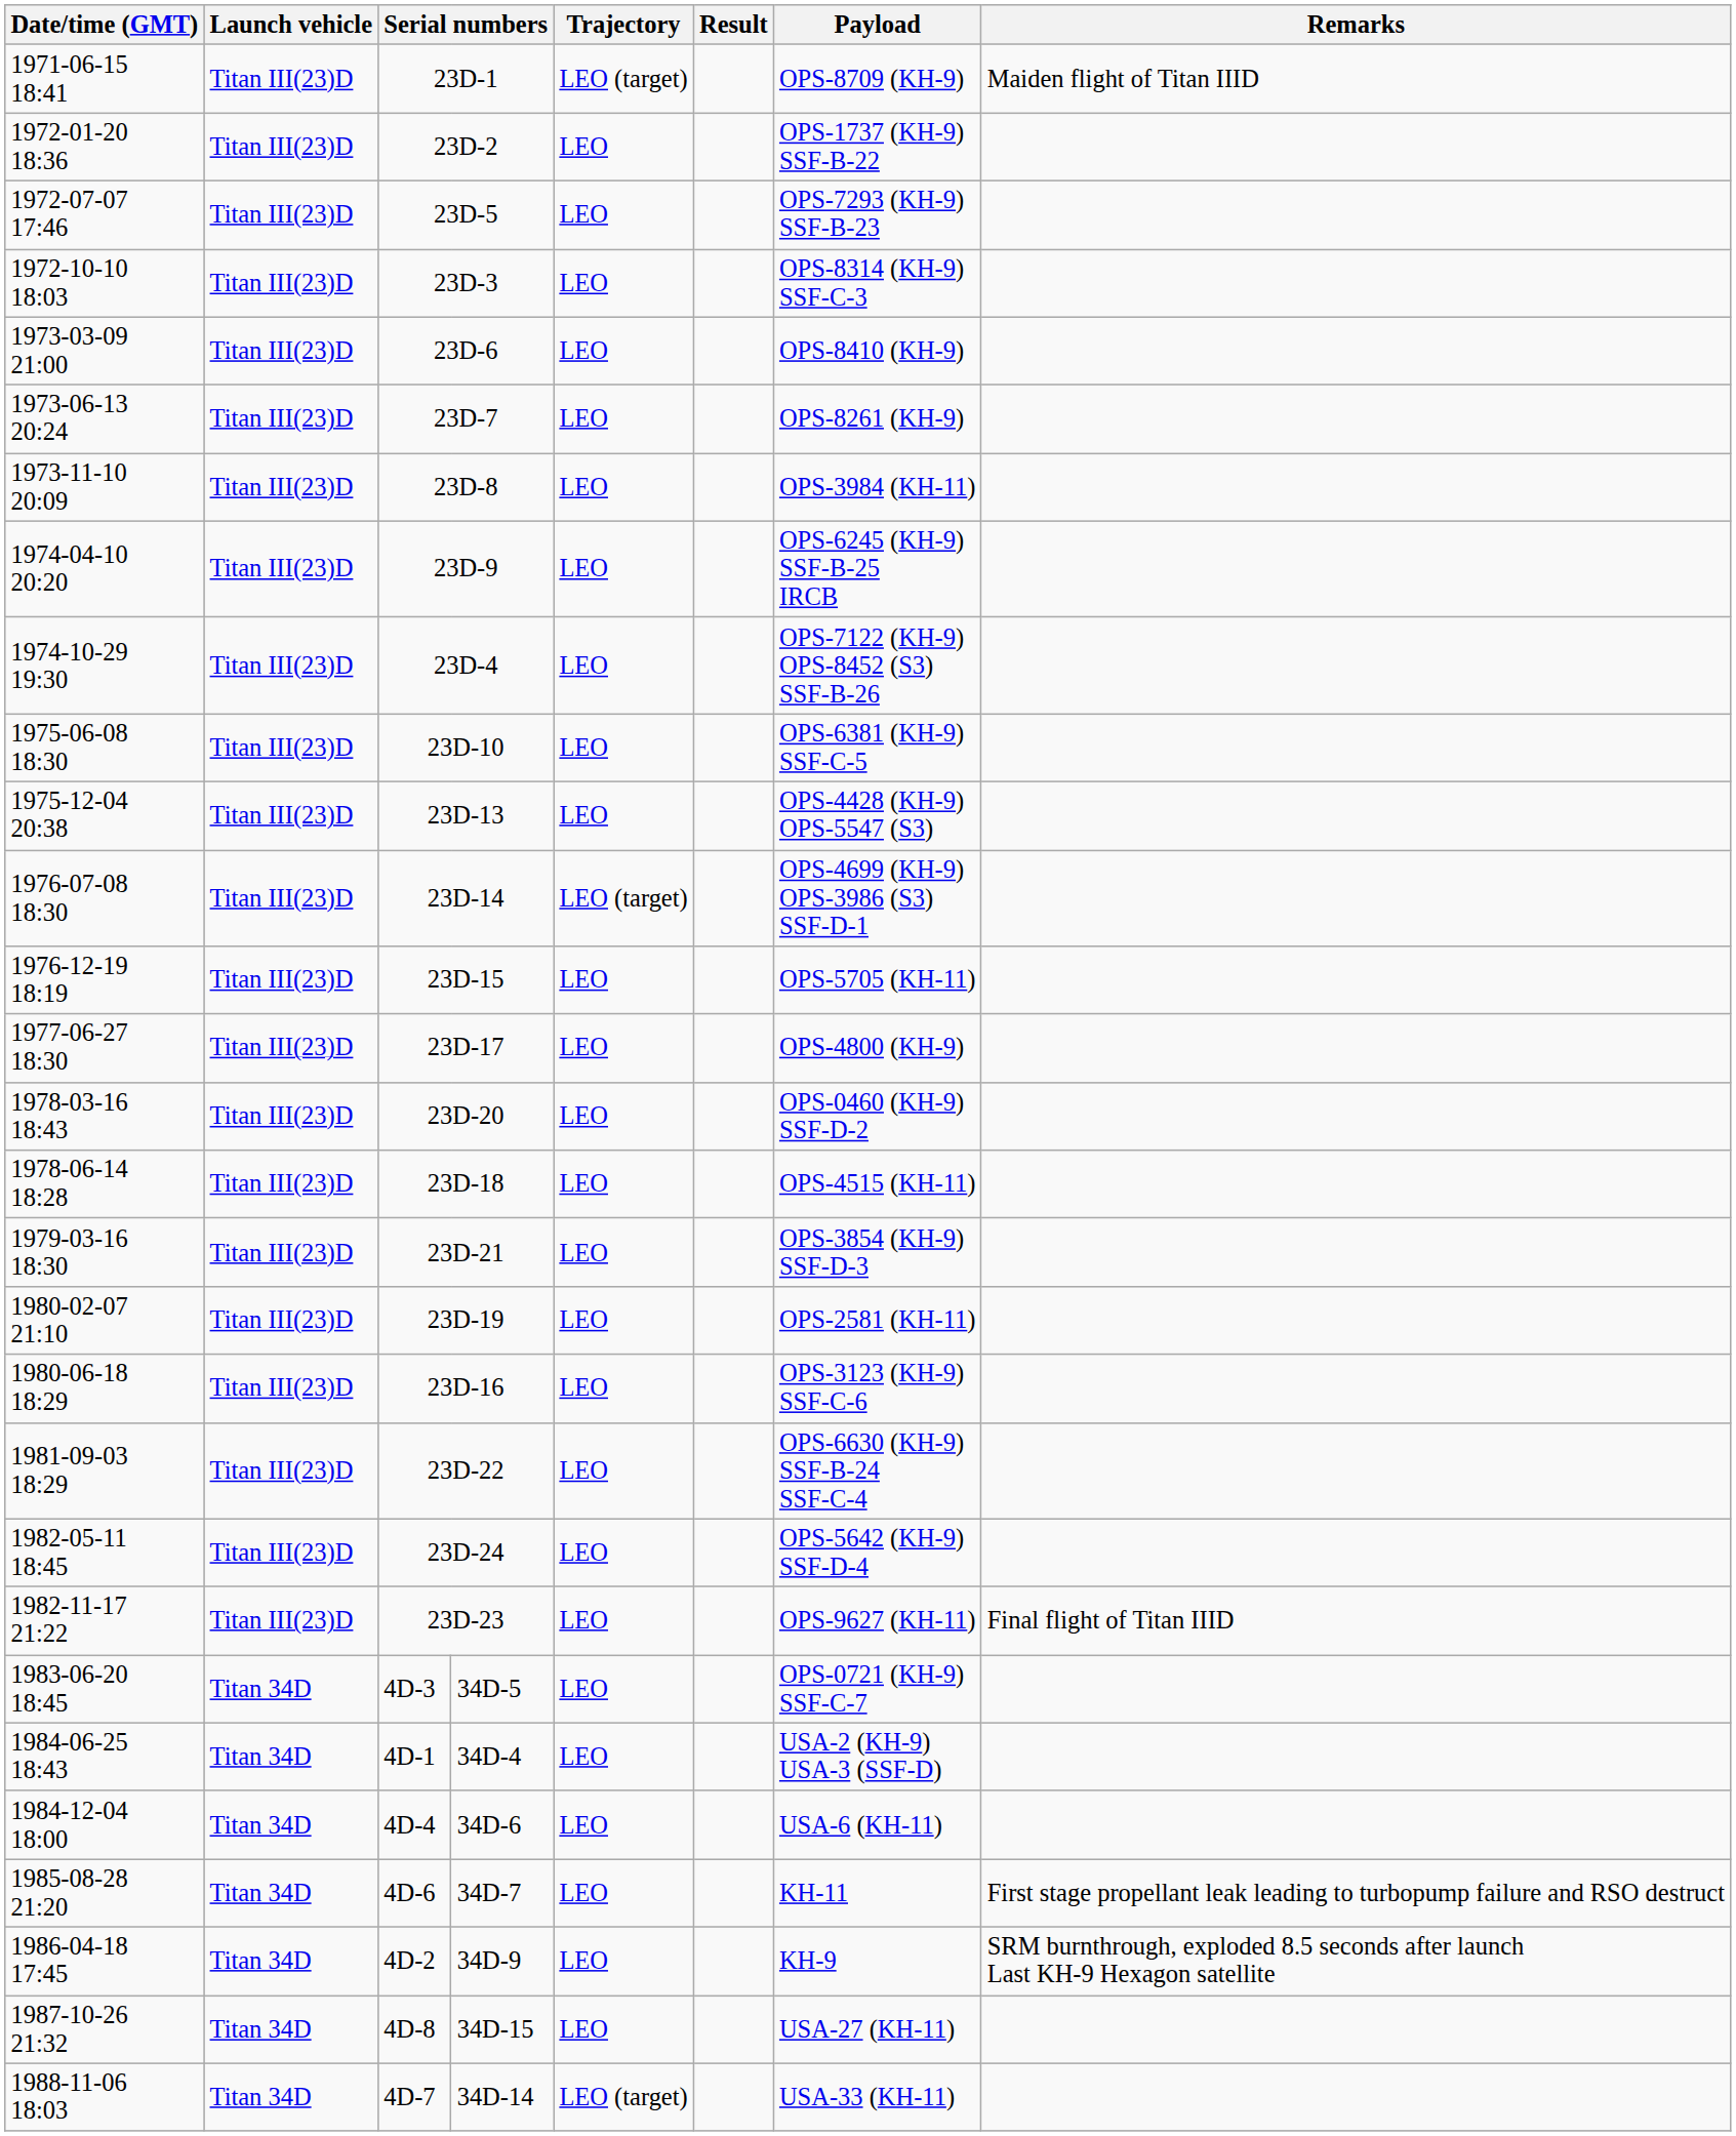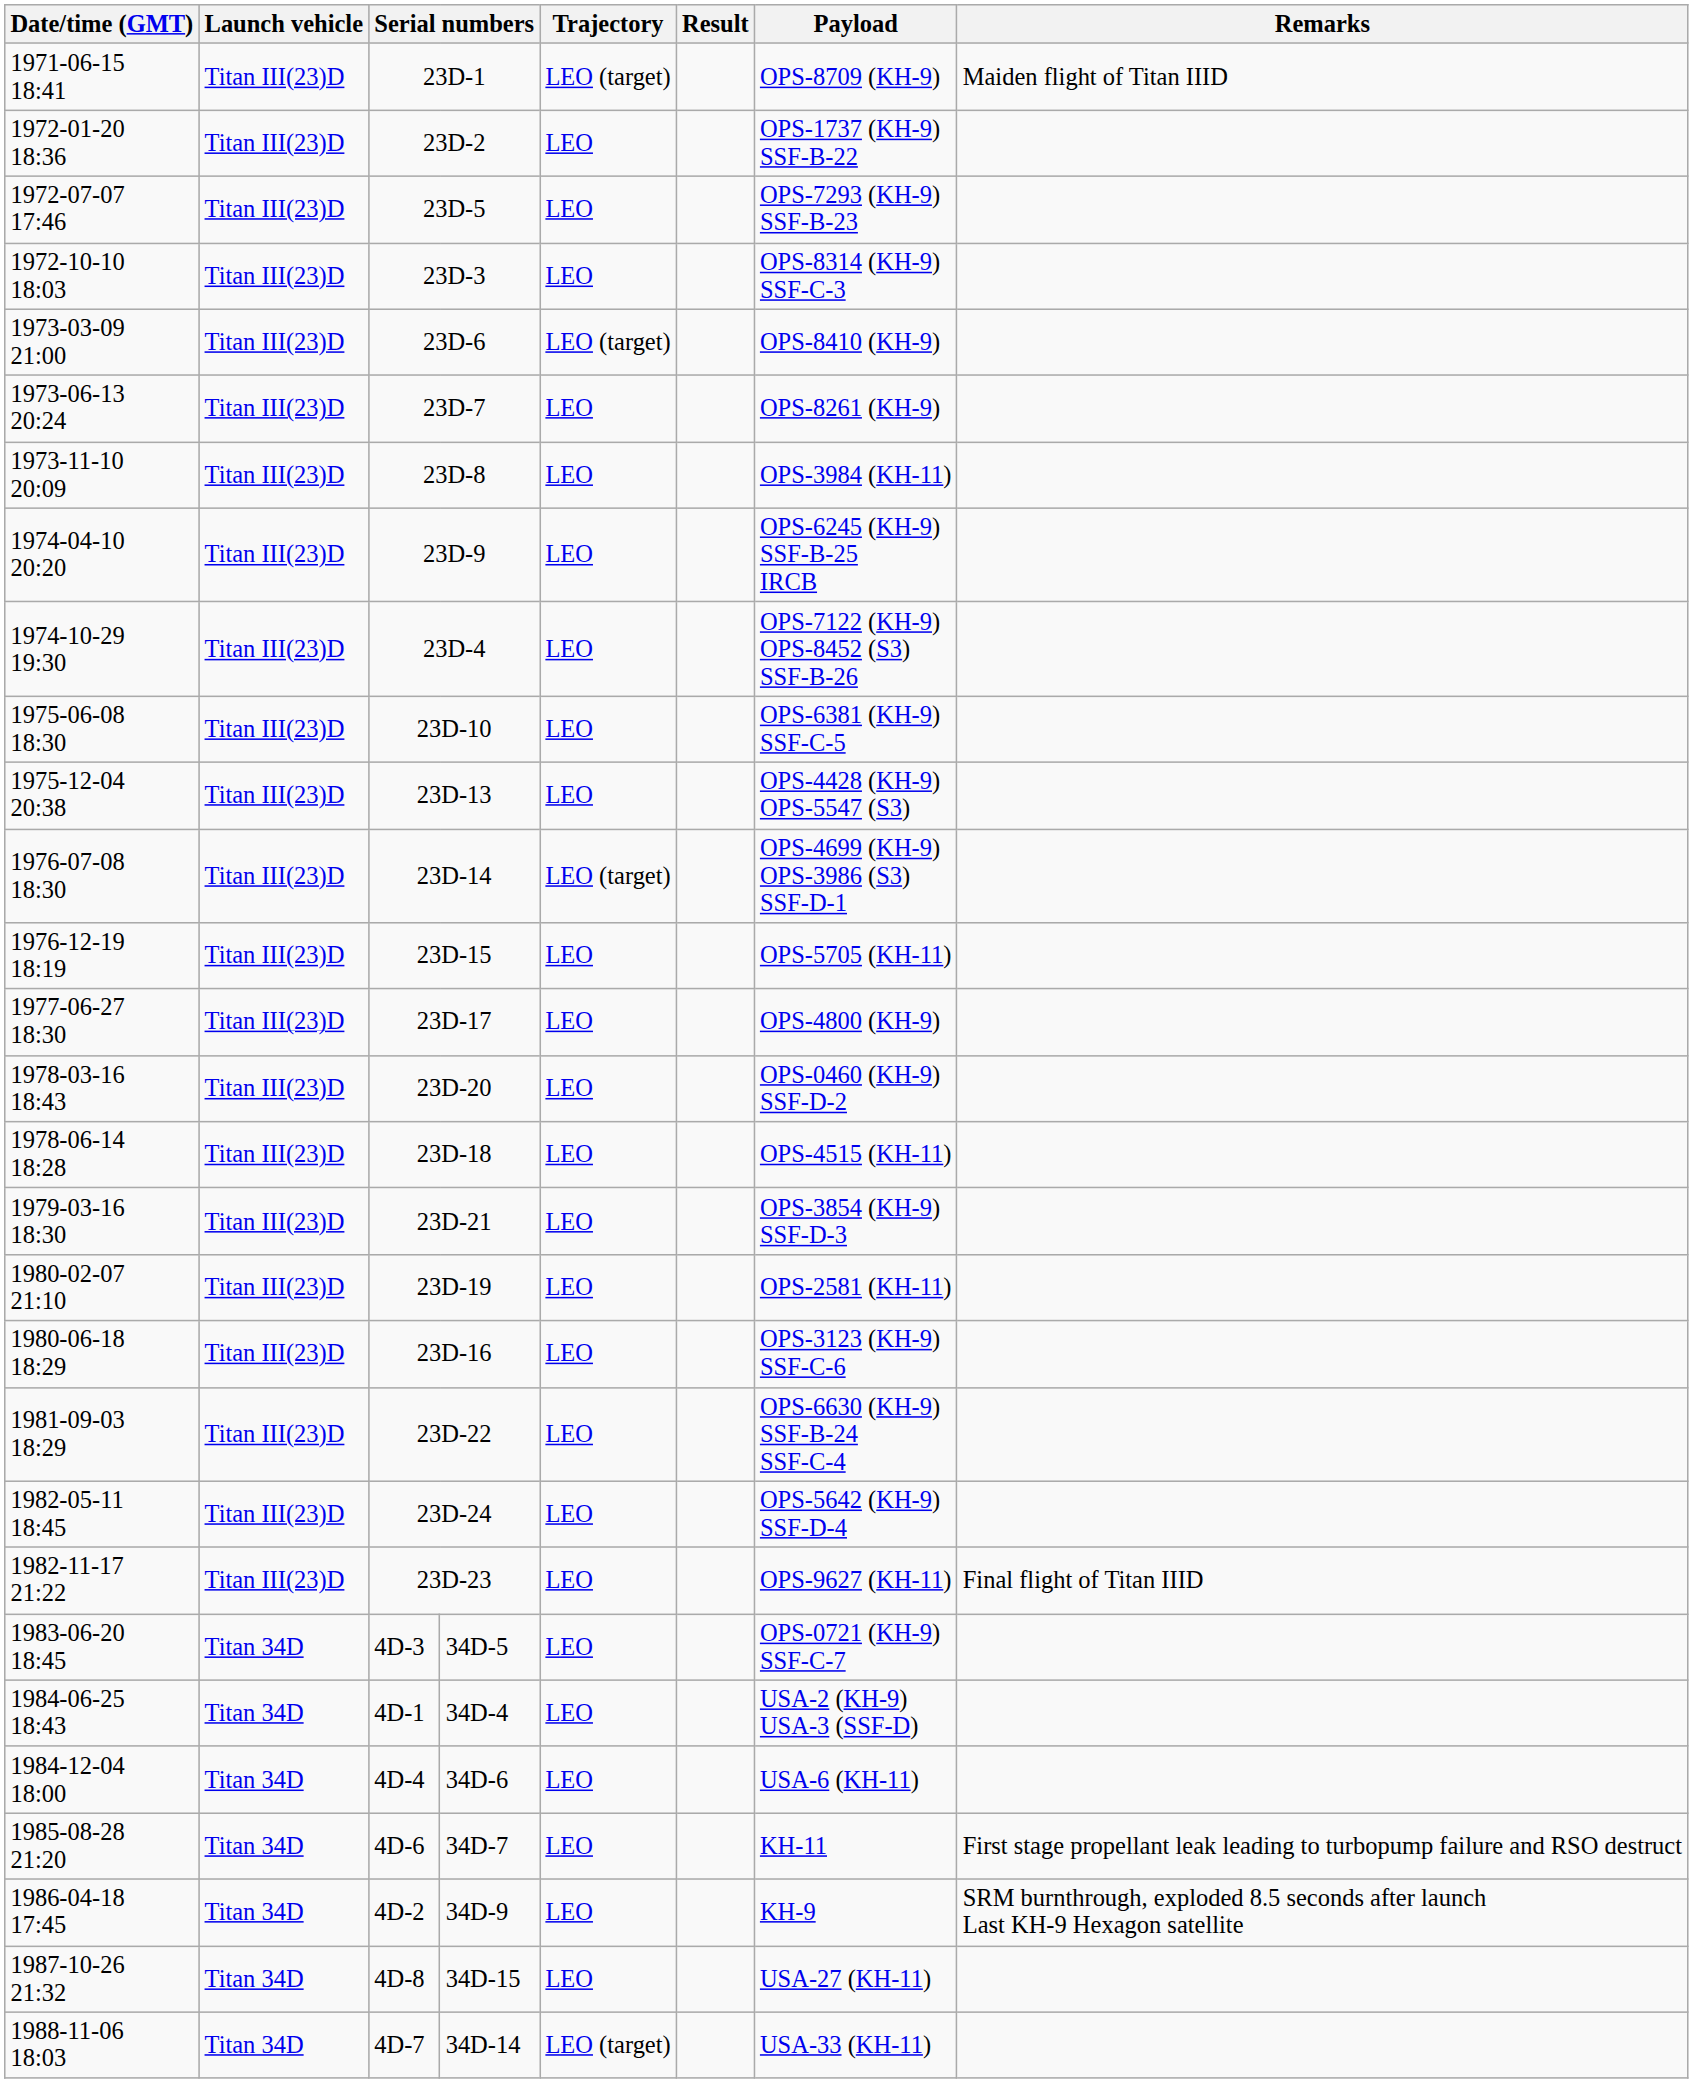 <table class="wikitable sortable mw-collapsible mw-collapsed sticky-header" border="1">
 <tr>
 <th>Date/time (<a href='#'>GMT</a>)</th>
 <th>Launch vehicle</th>
 <th colspan=3>Serial numbers</th>
 <th>Trajectory</th>
 <th>Result</th>
 <th>Payload</th>
 <th>Remarks</th>
 </tr>
 <tr>
 <td>1971-06-15<br>18:41</td>
 <td><a href='#'>Titan III(23)D</a></td>
 <td colspan=3 align=center>23D-1</td>
 <td><a href='#'>LEO</a> (target)</td>
 <td></td>
 <td><a href='#'>OPS-8709</a> (<a href='#'>KH-9</a>)</td>
 <td>Maiden flight of Titan IIID</td>
 </tr>
 <tr>
 <td>1972-01-20<br>18:36</td>
 <td><a href='#'>Titan III(23)D</a></td>
 <td colspan=3 align=center>23D-2</td>
 <td><a href='#'>LEO</a></td>
 <td></td>
 <td><a href='#'>OPS-1737</a> (<a href='#'>KH-9</a>)<br><a href='#'>SSF-B-22</a></td>
 <td></td>
 </tr>
 <tr>
 <td>1972-07-07<br>17:46</td>
 <td><a href='#'>Titan III(23)D</a></td>
 <td colspan=3 align=center>23D-5</td>
 <td><a href='#'>LEO</a></td>
 <td></td>
 <td><a href='#'>OPS-7293</a> (<a href='#'>KH-9</a>)<br><a href='#'>SSF-B-23</a></td>
 <td></td>
 </tr>
 <tr>
 <td>1972-10-10<br>18:03</td>
 <td><a href='#'>Titan III(23)D</a></td>
 <td colspan=3 align=center>23D-3</td>
 <td><a href='#'>LEO</a></td>
 <td></td>
 <td><a href='#'>OPS-8314</a> (<a href='#'>KH-9</a>)<br><a href='#'>SSF-C-3</a></td>
 <td></td>
 </tr>
 <tr>
 <td>1973-03-09<br>21:00</td>
 <td><a href='#'>Titan III(23)D</a></td>
 <td colspan=3 align=center>23D-6</td>
-<td><a href='#'>LEO</a></td>
+<td><a href='#'>LEO</a> (target)</td>
 <td></td>
 <td><a href='#'>OPS-8410</a> (<a href='#'>KH-9</a>)</td>
 <td></td>
 </tr>
 <tr>
 <td>1973-06-13<br>20:24</td>
 <td><a href='#'>Titan III(23)D</a></td>
 <td colspan=3 align=center>23D-7</td>
 <td><a href='#'>LEO</a></td>
 <td></td>
 <td><a href='#'>OPS-8261</a> (<a href='#'>KH-9</a>)</td>
 <td></td>
 </tr>
 <tr>
 <td>1973-11-10<br>20:09</td>
 <td><a href='#'>Titan III(23)D</a></td>
 <td colspan=3 align=center>23D-8</td>
 <td><a href='#'>LEO</a></td>
 <td></td>
 <td><a href='#'>OPS-3984</a> (<a href='#'>KH-11</a>)</td>
 <td></td>
 </tr>
 <tr>
 <td>1974-04-10<br>20:20</td>
 <td><a href='#'>Titan III(23)D</a></td>
 <td colspan=3 align=center>23D-9</td>
 <td><a href='#'>LEO</a></td>
 <td></td>
 <td><a href='#'>OPS-6245</a> (<a href='#'>KH-9</a>)<br><a href='#'>SSF-B-25</a><br><a href='#'>IRCB</a></td>
 <td></td>
 </tr>
 <tr>
 <td>1974-10-29<br>19:30</td>
 <td><a href='#'>Titan III(23)D</a></td>
 <td colspan=3 align=center>23D-4</td>
 <td><a href='#'>LEO</a></td>
 <td></td>
 <td><a href='#'>OPS-7122</a> (<a href='#'>KH-9</a>)<br><a href='#'>OPS-8452</a> (<a href='#'>S3</a>)<br><a href='#'>SSF-B-26</a></td>
 <td></td>
 </tr>
 <tr>
 <td>1975-06-08<br>18:30</td>
 <td><a href='#'>Titan III(23)D</a></td>
 <td colspan=3 align=center>23D-10</td>
 <td><a href='#'>LEO</a></td>
 <td></td>
 <td><a href='#'>OPS-6381</a> (<a href='#'>KH-9</a>)<br><a href='#'>SSF-C-5</a></td>
 <td></td>
 </tr>
 <tr>
 <td>1975-12-04<br>20:38</td>
 <td><a href='#'>Titan III(23)D</a></td>
 <td colspan=3 align=center>23D-13</td>
 <td><a href='#'>LEO</a></td>
 <td></td>
 <td><a href='#'>OPS-4428</a> (<a href='#'>KH-9</a>)<br><a href='#'>OPS-5547</a> (<a href='#'>S3</a>)</td>
 <td></td>
 </tr>
 <tr>
 <td>1976-07-08<br>18:30</td>
 <td><a href='#'>Titan III(23)D</a></td>
 <td colspan=3 align=center>23D-14</td>
 <td><a href='#'>LEO</a> (target)</td>
 <td></td>
 <td><a href='#'>OPS-4699</a> (<a href='#'>KH-9</a>)<br><a href='#'>OPS-3986</a> (<a href='#'>S3</a>)<br><a href='#'>SSF-D-1</a></td>
 <td></td>
 </tr>
 <tr>
 <td>1976-12-19<br>18:19</td>
 <td><a href='#'>Titan III(23)D</a></td>
 <td colspan=3 align=center>23D-15</td>
 <td><a href='#'>LEO</a></td>
 <td></td>
 <td><a href='#'>OPS-5705</a> (<a href='#'>KH-11</a>)</td>
 <td></td>
 </tr>
 <tr>
 <td>1977-06-27<br>18:30</td>
 <td><a href='#'>Titan III(23)D</a></td>
 <td colspan=3 align=center>23D-17</td>
 <td><a href='#'>LEO</a></td>
 <td></td>
 <td><a href='#'>OPS-4800</a> (<a href='#'>KH-9</a>)</td>
 <td></td>
 </tr>
 <tr>
 <td>1978-03-16<br>18:43</td>
 <td><a href='#'>Titan III(23)D</a></td>
 <td colspan=3 align=center>23D-20</td>
 <td><a href='#'>LEO</a></td>
 <td></td>
 <td><a href='#'>OPS-0460</a> (<a href='#'>KH-9</a>)<br><a href='#'>SSF-D-2</a></td>
 <td></td>
 </tr>
 <tr>
 <td>1978-06-14<br>18:28</td>
 <td><a href='#'>Titan III(23)D</a></td>
 <td colspan=3 align=center>23D-18</td>
 <td><a href='#'>LEO</a></td>
 <td></td>
 <td><a href='#'>OPS-4515</a> (<a href='#'>KH-11</a>)</td>
 <td></td>
 </tr>
 <tr>
 <td>1979-03-16<br>18:30</td>
 <td><a href='#'>Titan III(23)D</a></td>
 <td colspan=3 align=center>23D-21</td>
 <td><a href='#'>LEO</a></td>
 <td></td>
 <td><a href='#'>OPS-3854</a> (<a href='#'>KH-9</a>)<br><a href='#'>SSF-D-3</a></td>
 <td></td>
 </tr>
 <tr>
 <td>1980-02-07<br>21:10</td>
 <td><a href='#'>Titan III(23)D</a></td>
 <td colspan=3 align=center>23D-19</td>
 <td><a href='#'>LEO</a></td>
 <td></td>
 <td><a href='#'>OPS-2581</a> (<a href='#'>KH-11</a>)</td>
 <td></td>
 </tr>
 <tr>
 <td>1980-06-18<br>18:29</td>
 <td><a href='#'>Titan III(23)D</a></td>
 <td colspan=3 align=center>23D-16</td>
 <td><a href='#'>LEO</a></td>
 <td></td>
 <td><a href='#'>OPS-3123</a> (<a href='#'>KH-9</a>)<br><a href='#'>SSF-C-6</a></td>
 <td></td>
 </tr>
 <tr>
 <td>1981-09-03<br>18:29</td>
 <td><a href='#'>Titan III(23)D</a></td>
 <td colspan=3 align=center>23D-22</td>
 <td><a href='#'>LEO</a></td>
 <td></td>
 <td><a href='#'>OPS-6630</a> (<a href='#'>KH-9</a>)<br><a href='#'>SSF-B-24</a><br><a href='#'>SSF-C-4</a></td>
 <td></td>
 </tr>
 <tr>
 <td>1982-05-11<br>18:45</td>
 <td><a href='#'>Titan III(23)D</a></td>
 <td colspan=3 align=center>23D-24</td>
 <td><a href='#'>LEO</a></td>
 <td></td>
 <td><a href='#'>OPS-5642</a> (<a href='#'>KH-9</a>)<br><a href='#'>SSF-D-4</a></td>
 <td></td>
 </tr>
 <tr>
 <td>1982-11-17<br>21:22</td>
 <td><a href='#'>Titan III(23)D</a></td>
 <td colspan=3 align=center>23D-23</td>
 <td><a href='#'>LEO</a></td>
 <td></td>
 <td><a href='#'>OPS-9627</a> (<a href='#'>KH-11</a>)</td>
 <td>Final flight of Titan IIID</td>
 </tr>
 <tr>
 <td>1983-06-20<br>18:45</td>
 <td><a href='#'>Titan 34D</a></td>
 <td>4D-3</td>
 <td colspan=2>34D-5</td>
 <td><a href='#'>LEO</a></td>
 <td></td>
 <td><a href='#'>OPS-0721</a> (<a href='#'>KH-9</a>)<br><a href='#'>SSF-C-7</a></td>
 <td></td>
 </tr>
 <tr>
 <td>1984-06-25<br>18:43</td>
 <td><a href='#'>Titan 34D</a></td>
 <td>4D-1</td>
 <td colspan=2>34D-4</td>
 <td><a href='#'>LEO</a></td>
 <td></td>
 <td><a href='#'>USA-2</a> (<a href='#'>KH-9</a>)<br><a href='#'>USA-3</a> (<a href='#'>SSF-D</a>)</td>
 <td></td>
 </tr>
 <tr>
 <td>1984-12-04<br>18:00</td>
 <td><a href='#'>Titan 34D</a></td>
 <td>4D-4</td>
 <td colspan=2>34D-6</td>
 <td><a href='#'>LEO</a></td>
 <td></td>
 <td><a href='#'>USA-6</a> (<a href='#'>KH-11</a>)</td>
 <td></td>
 </tr>
 <tr>
 <td>1985-08-28<br>21:20</td>
 <td><a href='#'>Titan 34D</a></td>
 <td>4D-6</td>
 <td colspan=2>34D-7</td>
 <td><a href='#'>LEO</a></td>
 <td></td>
 <td><a href='#'>KH-11</a></td>
 <td>First stage propellant leak leading to turbopump failure and RSO destruct</td>
 </tr>
 <tr>
 <td>1986-04-18<br>17:45</td>
 <td><a href='#'>Titan 34D</a></td>
 <td>4D-2</td>
 <td colspan=2>34D-9</td>
 <td><a href='#'>LEO</a></td>
 <td></td>
 <td><a href='#'>KH-9</a></td>
 <td>SRM burnthrough, exploded 8.5 seconds after launch<br>Last KH-9 Hexagon satellite</td>
 </tr>
 <tr>
 <td>1987-10-26<br>21:32</td>
 <td><a href='#'>Titan 34D</a></td>
 <td>4D-8</td>
 <td colspan=2>34D-15</td>
 <td><a href='#'>LEO</a></td>
 <td></td>
 <td><a href='#'>USA-27</a> (<a href='#'>KH-11</a>)</td>
 <td></td>
 </tr>
 <tr>
 <td>1988-11-06<br>18:03</td>
 <td><a href='#'>Titan 34D</a></td>
 <td>4D-7</td>
 <td colspan=2>34D-14</td>
 <td><a href='#'>LEO</a> (target)</td>
 <td></td>
 <td><a href='#'>USA-33</a> (<a href='#'>KH-11</a>)</td>
 <td></td>
 </tr>
 </table>
